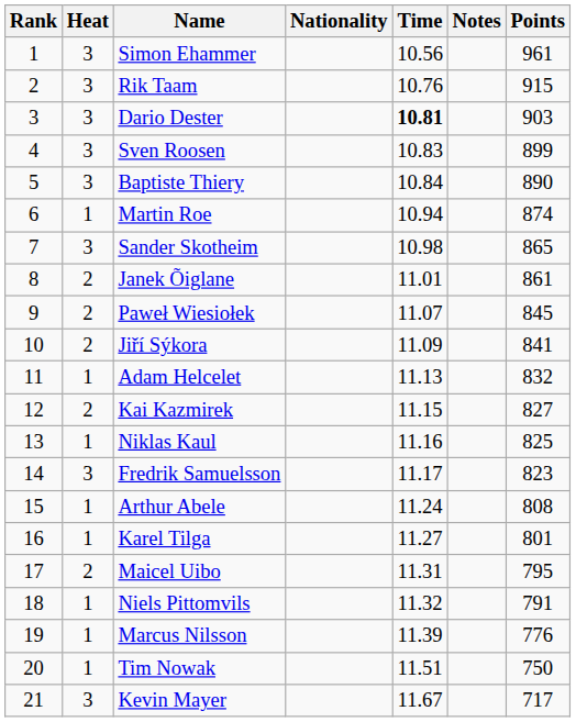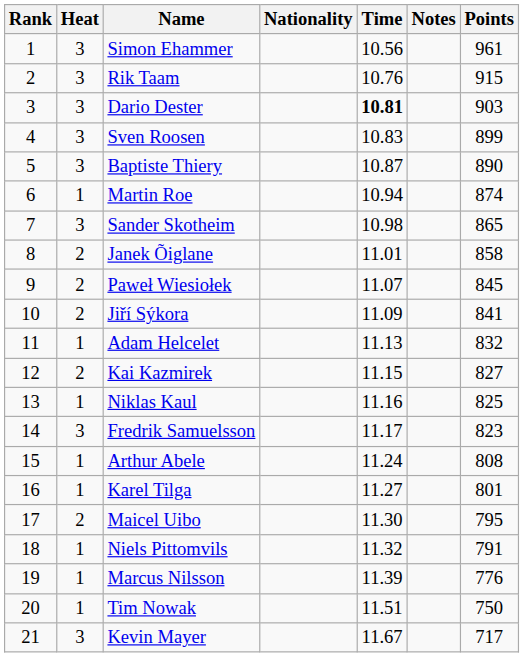 <table class="wikitable sortable" style="text-align:center">
 <tr>
 <th>Rank</th>
 <th>Heat</th>
 <th>Name</th>
 <th>Nationality</th>
 <th>Time</th>
 <th>Notes</th>
 <th>Points</th>
 </tr>
 <tr>
 <td>1</td>
 <td>3</td>
 <td align=left><a href='#'>Simon Ehammer</a></td>
 <td align=left></td>
 <td>10.56</td>
 <td></td>
 <td>961</td>
 </tr>
 <tr>
 <td>2</td>
 <td>3</td>
 <td align=left><a href='#'>Rik Taam</a></td>
 <td align=left></td>
 <td>10.76</td>
 <td></td>
 <td>915</td>
 </tr>
 <tr>
 <td>3</td>
 <td>3</td>
 <td align=left><a href='#'>Dario Dester</a></td>
 <td align=left></td>
 <td><strong>10.81</strong></td>
 <td></td>
 <td>903</td>
 </tr>
 <tr>
 <td>4</td>
 <td>3</td>
 <td align=left><a href='#'>Sven Roosen</a></td>
 <td align=left></td>
 <td>10.83</td>
 <td></td>
 <td>899</td>
 </tr>
 <tr>
 <td>5</td>
 <td>3</td>
 <td align=left><a href='#'>Baptiste Thiery</a></td>
 <td align=left></td>
-<td>10.84</td>
+<td>10.87</td>
 <td></td>
 <td>890</td>
 </tr>
 <tr>
 <td>6</td>
 <td>1</td>
 <td align=left><a href='#'>Martin Roe</a></td>
 <td align=left></td>
 <td>10.94</td>
 <td></td>
 <td>874</td>
 </tr>
 <tr>
 <td>7</td>
 <td>3</td>
 <td align=left><a href='#'>Sander Skotheim</a></td>
 <td align=left></td>
 <td>10.98</td>
 <td></td>
 <td>865</td>
 </tr>
 <tr>
 <td>8</td>
 <td>2</td>
 <td align=left><a href='#'>Janek Õiglane</a></td>
 <td align=left></td>
 <td>11.01</td>
 <td></td>
-<td>861</td>
+<td>858</td>
 </tr>
 <tr>
 <td>9</td>
 <td>2</td>
 <td align=left><a href='#'>Paweł Wiesiołek</a></td>
 <td align=left></td>
 <td>11.07</td>
 <td></td>
 <td>845</td>
 </tr>
 <tr>
 <td>10</td>
 <td>2</td>
 <td align=left><a href='#'>Jiří Sýkora</a></td>
 <td align=left></td>
 <td>11.09</td>
 <td></td>
 <td>841</td>
 </tr>
 <tr>
 <td>11</td>
 <td>1</td>
 <td align=left><a href='#'>Adam Helcelet</a></td>
 <td align=left></td>
 <td>11.13</td>
 <td></td>
 <td>832</td>
 </tr>
 <tr>
 <td>12</td>
 <td>2</td>
 <td align=left><a href='#'>Kai Kazmirek</a></td>
 <td align=left></td>
 <td>11.15</td>
 <td></td>
 <td>827</td>
 </tr>
 <tr>
 <td>13</td>
 <td>1</td>
 <td align=left><a href='#'>Niklas Kaul</a></td>
 <td align=left></td>
 <td>11.16</td>
 <td></td>
 <td>825</td>
 </tr>
 <tr>
 <td>14</td>
 <td>3</td>
 <td align=left><a href='#'>Fredrik Samuelsson</a></td>
 <td align=left></td>
 <td>11.17</td>
 <td></td>
 <td>823</td>
 </tr>
 <tr>
 <td>15</td>
 <td>1</td>
 <td align=left><a href='#'>Arthur Abele</a></td>
 <td align=left></td>
 <td>11.24</td>
 <td></td>
 <td>808</td>
 </tr>
 <tr>
 <td>16</td>
 <td>1</td>
 <td align=left><a href='#'>Karel Tilga</a></td>
 <td align=left></td>
 <td>11.27</td>
 <td></td>
 <td>801</td>
 </tr>
 <tr>
 <td>17</td>
 <td>2</td>
 <td align=left><a href='#'>Maicel Uibo</a></td>
 <td align=left></td>
-<td>11.31</td>
+<td>11.30</td>
 <td></td>
 <td>795</td>
 </tr>
 <tr>
 <td>18</td>
 <td>1</td>
 <td align=left><a href='#'>Niels Pittomvils</a></td>
 <td align=left></td>
 <td>11.32</td>
 <td></td>
 <td>791</td>
 </tr>
 <tr>
 <td>19</td>
 <td>1</td>
 <td align=left><a href='#'>Marcus Nilsson</a></td>
 <td align=left></td>
 <td>11.39</td>
 <td></td>
 <td>776</td>
 </tr>
 <tr>
 <td>20</td>
 <td>1</td>
 <td align=left><a href='#'>Tim Nowak</a></td>
 <td align=left></td>
 <td>11.51</td>
 <td></td>
 <td>750</td>
 </tr>
 <tr>
 <td>21</td>
 <td>3</td>
 <td align=left><a href='#'>Kevin Mayer</a></td>
 <td align=left></td>
 <td>11.67</td>
 <td></td>
 <td>717</td>
 </tr>
 </table>
